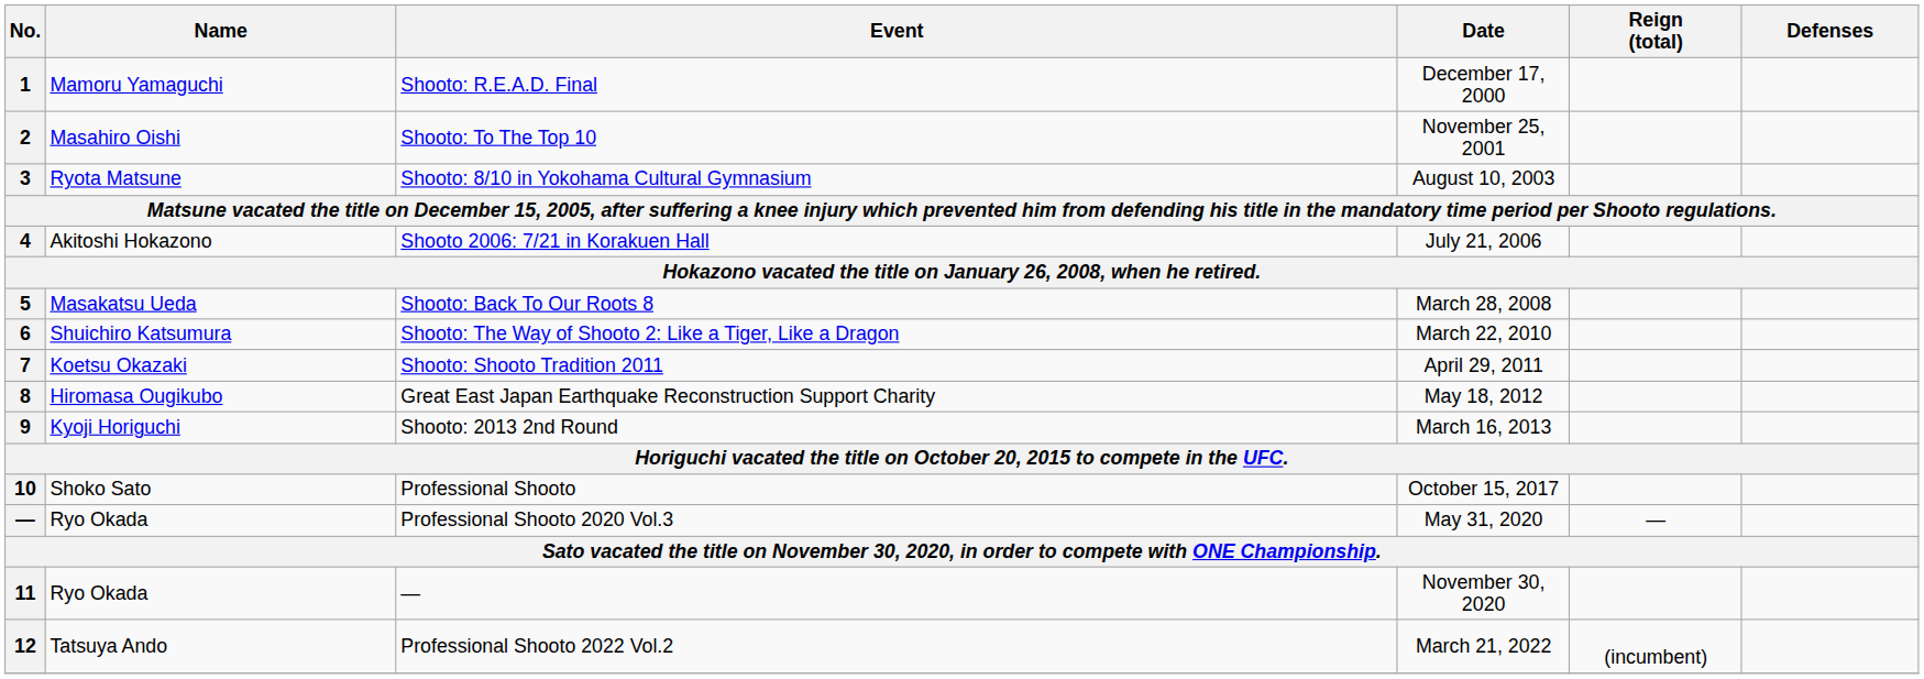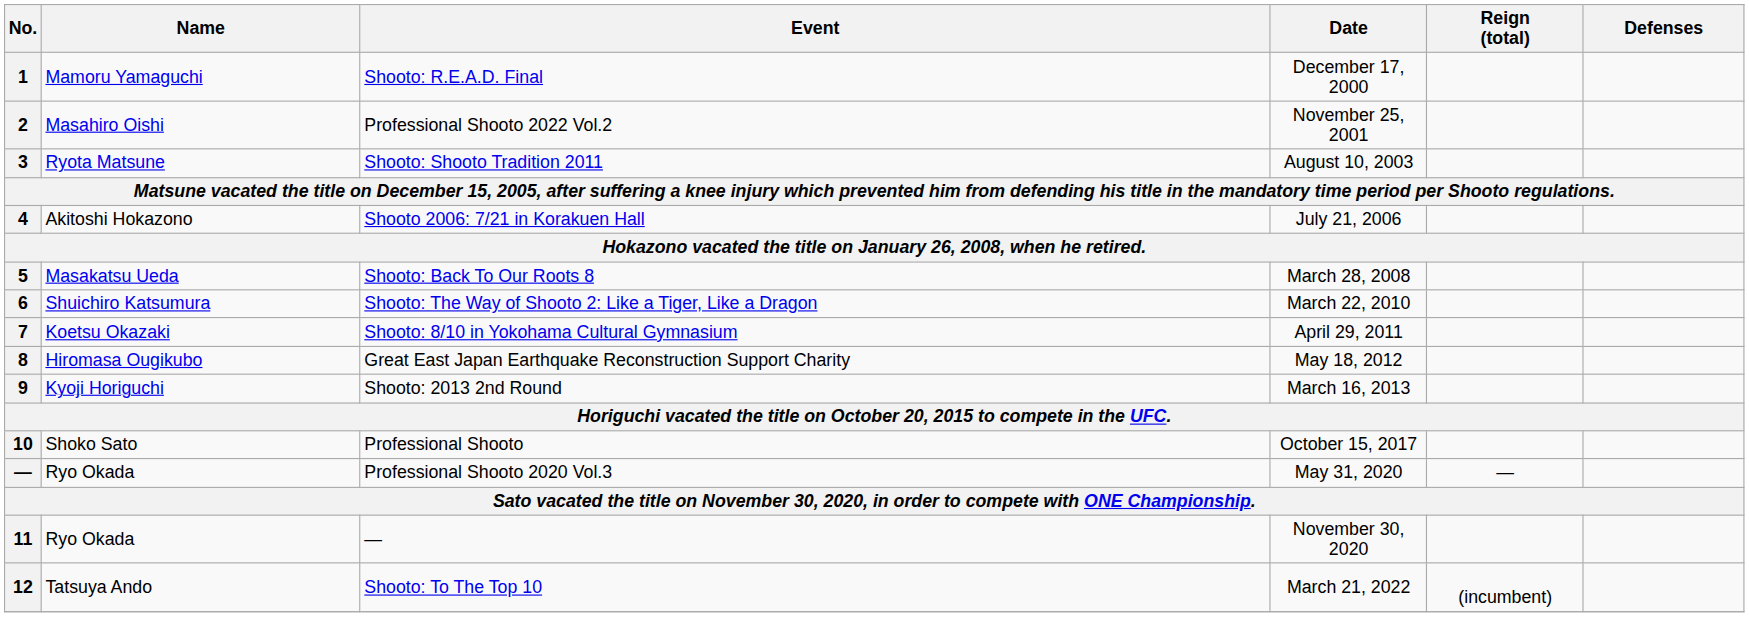 <table class="wikitable" style="width:99%;">
 <tr>
 <th style="width:2%;">No.</th>
 <th>Name</th>
 <th>Event</th>
 <th style="width:9%;">Date</th>
 <th style="width:9%;">Reign<br>(total)</th>
 <th>Defenses</th>
 </tr>
 <tr>
 <th>1</th>
 <td> <a href='#'>Mamoru Yamaguchi</a><br></td>
 <td><a href='#'>Shooto: R.E.A.D. Final</a><br></td>
 <td align=center>December 17, 2000</td>
 <td align=center></td>
 <td></td>
 </tr>
 <tr>
 <th>2</th>
 <td> <a href='#'>Masahiro Oishi</a></td>
-<td><a href='#'>Shooto: To The Top 10</a><br></td>
+<td>Professional Shooto 2022 Vol.2<br></td>
 <td align=center>November 25, 2001</td>
 <td align=center></td>
 <td></td>
 </tr>
 <tr>
 <th>3</th>
 <td> <a href='#'>Ryota Matsune</a></td>
-<td><a href='#'>Shooto: 8/10 in Yokohama Cultural Gymnasium</a><br></td>
+<td><a href='#'>Shooto: Shooto Tradition 2011</a><br></td>
 <td align=center>August 10, 2003</td>
 <td align=center></td>
 <td></td>
 </tr>
 <tr>
 <th colspan=6 align=center><em>Matsune vacated the title on December 15, 2005, after suffering a knee injury which prevented him from defending his title in the mandatory time period per Shooto regulations.</em></th>
 </tr>
 <tr>
 <th>4</th>
 <td> Akitoshi Hokazono<br></td>
 <td><a href='#'>Shooto 2006: 7/21 in Korakuen Hall</a><br></td>
 <td align=center>July 21, 2006</td>
 <td align=center></td>
 <td></td>
 </tr>
 <tr>
 <th colspan=6 align=center><em>Hokazono vacated the title on January 26, 2008, when he retired.</em></th>
 </tr>
 <tr>
 <th>5</th>
 <td> <a href='#'>Masakatsu Ueda</a><br></td>
 <td><a href='#'>Shooto: Back To Our Roots 8</a><br></td>
 <td align=center>March 28, 2008</td>
 <td align=center></td>
 <td><br></td>
 </tr>
 <tr>
 <th>6</th>
 <td> <a href='#'>Shuichiro Katsumura</a></td>
 <td><a href='#'>Shooto: The Way of Shooto 2: Like a Tiger, Like a Dragon</a><br></td>
 <td align=center>March 22, 2010</td>
 <td align=center></td>
 <td></td>
 </tr>
 <tr>
 <th>7</th>
 <td> <a href='#'>Koetsu Okazaki</a></td>
-<td><a href='#'>Shooto: Shooto Tradition 2011</a><br></td>
+<td><a href='#'>Shooto: 8/10 in Yokohama Cultural Gymnasium</a><br></td>
 <td align=center>April 29, 2011</td>
 <td align=center></td>
 <td></td>
 </tr>
 <tr>
 <th>8</th>
 <td> <a href='#'>Hiromasa Ougikubo</a></td>
 <td>Great East Japan Earthquake Reconstruction Support Charity<br></td>
 <td align=center>May 18, 2012</td>
 <td align=center></td>
 <td></td>
 </tr>
 <tr>
 <th>9</th>
 <td> <a href='#'>Kyoji Horiguchi</a></td>
 <td>Shooto: 2013 2nd Round<br></td>
 <td align=center>March 16, 2013</td>
 <td align=center></td>
 <td></td>
 </tr>
 <tr>
 <th colspan=6 align=center><em>Horiguchi vacated the title on October 20, 2015 to compete in the <a href='#'>UFC</a>.</em></th>
 </tr>
 <tr>
 <th>10</th>
 <td> Shoko Sato<br></td>
 <td>Professional Shooto<br></td>
 <td align=center>October 15, 2017</td>
 <td align=center></td>
 <td><br></td>
 </tr>
 <tr>
 <th>—</th>
 <td> Ryo Okada<br></td>
 <td>Professional Shooto 2020 Vol.3<br></td>
 <td align=center>May 31, 2020</td>
 <td align=center>—</td>
 <td></td>
 </tr>
 <tr>
 <th colspan=6 align=center><em>Sato vacated the title on November 30, 2020, in order to compete with <a href='#'>ONE Championship</a>.</em></th>
 </tr>
 <tr>
 <th>11</th>
 <td> Ryo Okada<br></td>
 <td>—</td>
 <td align=center>November 30, 2020</td>
 <td align=center></td>
 <td></td>
 </tr>
 <tr>
 <th>12</th>
 <td> Tatsuya Ando</td>
-<td>Professional Shooto 2022 Vol.2<br></td>
+<td><a href='#'>Shooto: To The Top 10</a><br></td>
 <td align=center>March 21, 2022</td>
 <td align=center><br>(incumbent)</td>
 <td></td>
 </tr>
 <tr>
 </tr>
 </table>
